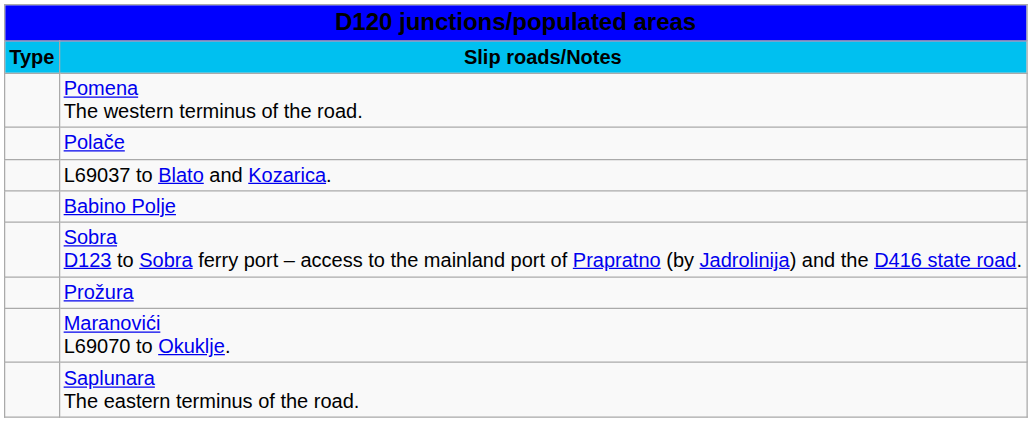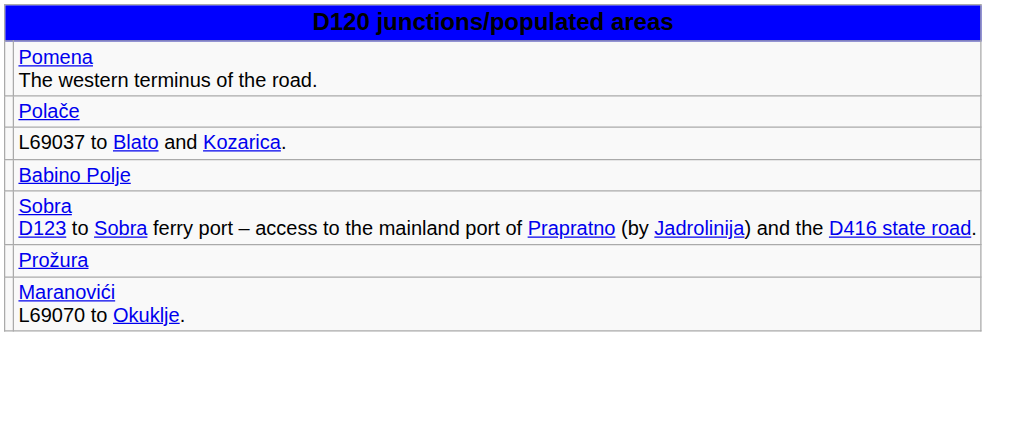 <table class="wikitable">
 <tr>
 <td colspan=2 bgcolor=blue align=center style=margin-top:15><span><big><strong>D120 junctions/populated areas</strong></big></span></td>
-</tr>
-<tr>
-<td align=center bgcolor=00c0f0><strong>Type</strong></td>
-<td align=center bgcolor=00c0f0><strong>Slip roads/Notes</strong></td>
 </tr>
 <tr>
 <td></td>
 <td><a href='#'>Pomena</a><br>The western terminus of the road.</td>
 </tr>
 <tr>
 <td></td>
 <td><a href='#'>Polače</a></td>
 </tr>
 <tr>
 <td></td>
 <td>L69037 to <a href='#'>Blato</a> and <a href='#'>Kozarica</a>.</td>
 </tr>
 <tr>
 <td></td>
 <td><a href='#'>Babino Polje</a></td>
 </tr>
 <tr>
 <td></td>
 <td><a href='#'>Sobra</a><br> <a href='#'>D123</a> to <a href='#'>Sobra</a> ferry port – access to the mainland port of <a href='#'>Prapratno</a> (by <a href='#'>Jadrolinija</a>) and the <a href='#'>D416 state road</a>.</td>
 </tr>
 <tr>
 <td></td>
 <td><a href='#'>Prožura</a></td>
 </tr>
 <tr>
 <td></td>
 <td><a href='#'>Maranovići</a><br>L69070 to <a href='#'>Okuklje</a>.</td>
 </tr>
-<tr>
-<td></td>
-<td><a href='#'>Saplunara</a><br>The eastern terminus of the road.</td>
-</tr>
 </table>
